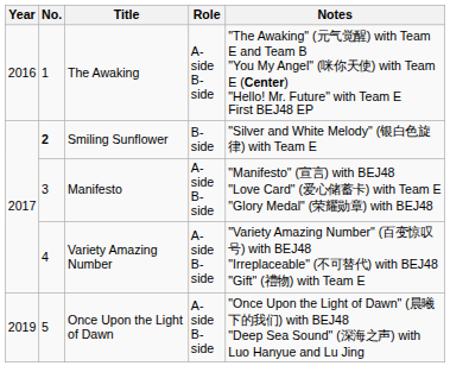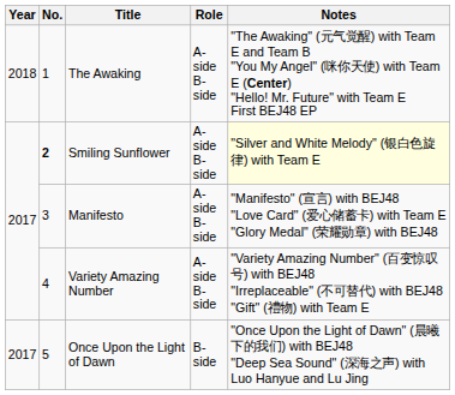 <table class="wikitable sortable" style="width:90%;">
 <tr>
 <th>Year</th>
 <th data-sort-type="number">No.</th>
 <th style="width:150px;">Title</th>
 <th>Role</th>
 <th class="unsortable">Notes</th>
 </tr>
 <tr>
-<td rowspan="1">2016</td>
+<td rowspan="1">2018</td>
 <td>1</td>
 <td>The Awaking</td>
 <td>A-side<br>B-side</td>
 <td>"The Awaking" (元气觉醒) with Team E and Team B<br>"You My Angel" (咪你天使) with Team E (<strong>Center</strong>)<br>"Hello! Mr. Future" with Team E<br>First BEJ48 EP</td>
 </tr>
 <tr>
 <td rowspan="3">2017</td>
 <td><strong>2</strong></td>
 <td>Smiling Sunflower</td>
-<td>B-side</td>
-<td>"Silver and White Melody" (银白色旋律) with Team E</td>
+<td>A-side<br>B-side</td>
+<td style="background: lightyellow;">"Silver and White Melody" (银白色旋律) with Team E</td>
 </tr>
 <tr>
 <td>3</td>
 <td>Manifesto</td>
 <td>A-side<br>B-side</td>
 <td>"Manifesto" (宣言) with BEJ48<br>"Love Card" (爱心储蓄卡) with Team E<br>"Glory Medal" (荣耀勋章) with BEJ48</td>
 </tr>
 <tr>
 <td>4</td>
 <td>Variety Amazing Number</td>
 <td>A-side<br>B-side</td>
 <td>"Variety Amazing Number" (百变惊叹号) with BEJ48<br>"Irreplaceable" (不可替代) with BEJ48<br>"Gift" (禮物) with Team E</td>
 </tr>
 <tr>
-<td rowspan="1">2019</td>
+<td rowspan="1">2017</td>
 <td>5</td>
 <td>Once Upon the Light of Dawn</td>
-<td>A-side<br>B-side</td>
+<td>B-side</td>
 <td>"Once Upon the Light of Dawn" (晨曦下的我们) with BEJ48<br>"Deep Sea Sound" (深海之声) with Luo Hanyue and Lu Jing</td>
 </tr>
 </table>
